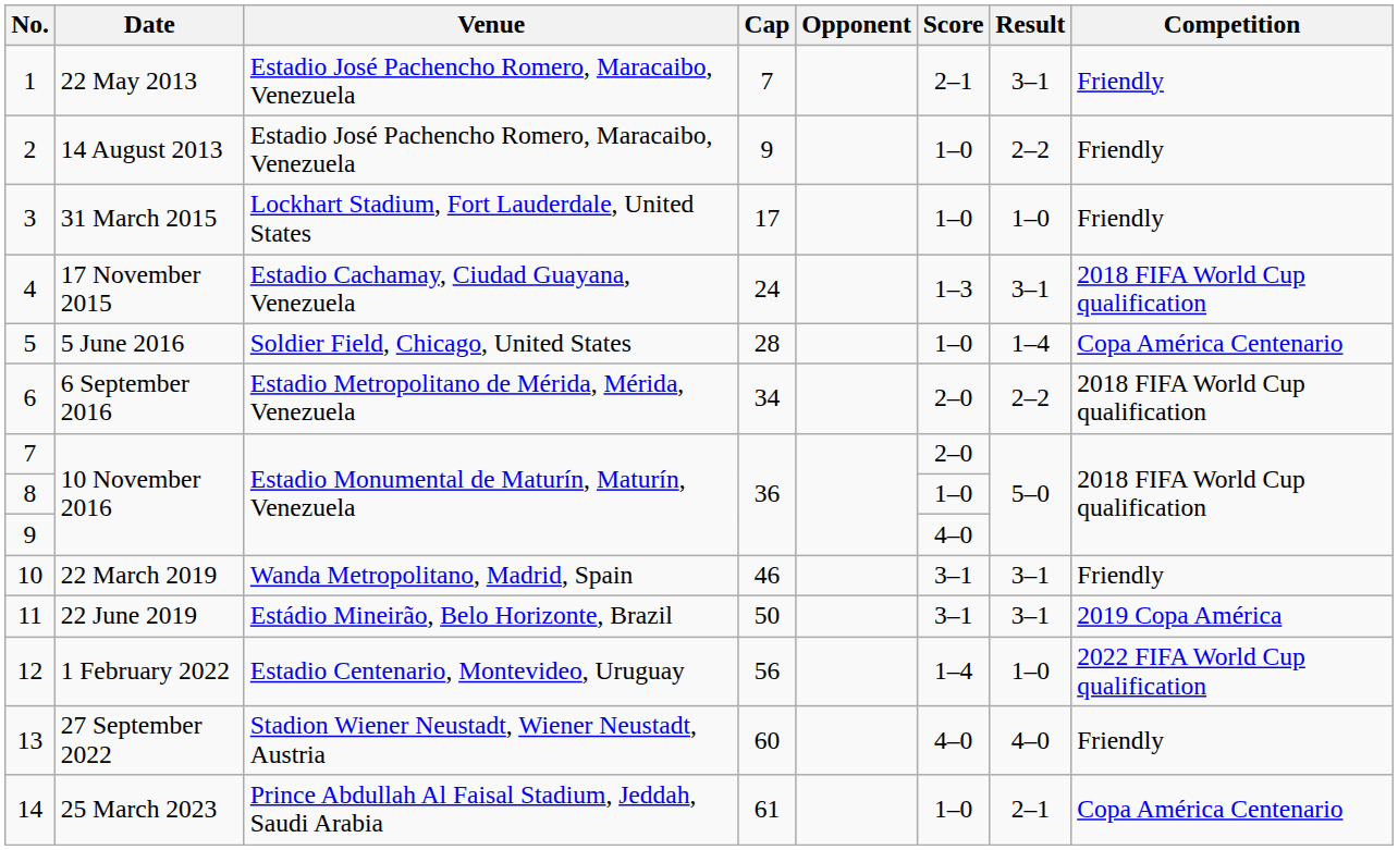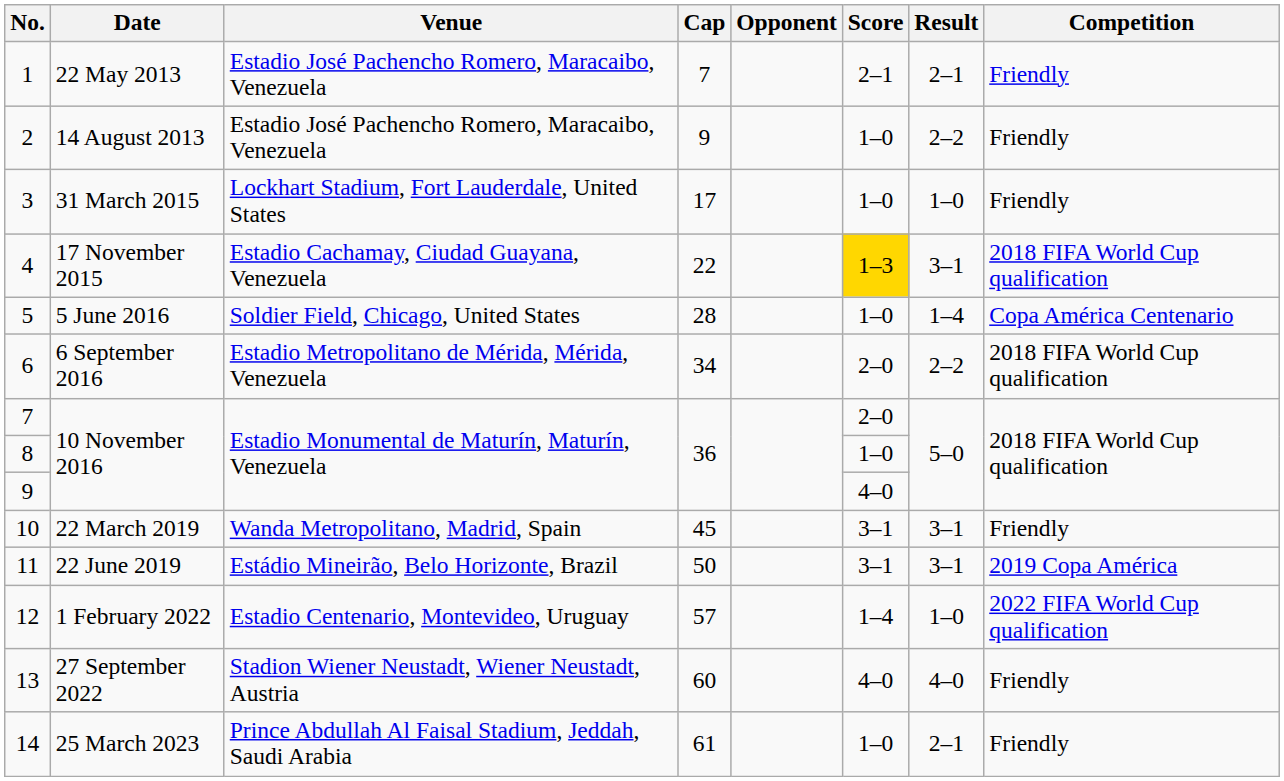 <table class="wikitable sortable">
 <tr>
 <th scope="col">No.</th>
 <th scope="col">Date</th>
 <th scope="col">Venue</th>
 <th scope="col">Cap</th>
 <th scope="col">Opponent</th>
 <th scope="col">Score</th>
 <th scope="col">Result</th>
 <th scope="col">Competition</th>
 </tr>
 <tr>
 <td align="center">1</td>
 <td>22 May 2013</td>
 <td><a href='#'>Estadio José Pachencho Romero</a>, <a href='#'>Maracaibo</a>, Venezuela</td>
 <td align="center">7</td>
 <td></td>
 <td align="center">2–1</td>
-<td align="center">3–1</td>
+<td align="center">2–1</td>
 <td><a href='#'>Friendly</a></td>
 </tr>
 <tr>
 <td align="center">2</td>
 <td>14 August 2013</td>
 <td>Estadio José Pachencho Romero, Maracaibo, Venezuela</td>
 <td align="center">9</td>
 <td></td>
 <td align="center">1–0</td>
 <td align="center">2–2</td>
 <td>Friendly</td>
 </tr>
 <tr>
 <td align="center">3</td>
 <td>31 March 2015</td>
 <td><a href='#'>Lockhart Stadium</a>, <a href='#'>Fort Lauderdale</a>, United States</td>
 <td align="center">17</td>
 <td></td>
 <td align="center">1–0</td>
 <td align="center">1–0</td>
 <td>Friendly</td>
 </tr>
 <tr>
 <td align="center">4</td>
 <td>17 November 2015</td>
 <td><a href='#'>Estadio Cachamay</a>, <a href='#'>Ciudad Guayana</a>, Venezuela</td>
-<td align="center">24</td>
+<td align="center">22</td>
 <td></td>
-<td align="center">1–3</td>
+<td align="center" style="background: gold;">1–3</td>
 <td align="center">3–1</td>
 <td><a href='#'>2018 FIFA World Cup qualification</a></td>
 </tr>
 <tr>
 <td align="center">5</td>
 <td>5 June 2016</td>
 <td><a href='#'>Soldier Field</a>, <a href='#'>Chicago</a>, United States</td>
 <td align="center">28</td>
 <td></td>
 <td align="center">1–0</td>
 <td align="center">1–4</td>
 <td><a href='#'>Copa América Centenario</a></td>
 </tr>
 <tr>
 <td align="center">6</td>
 <td>6 September 2016</td>
 <td><a href='#'>Estadio Metropolitano de Mérida</a>, <a href='#'>Mérida</a>, Venezuela</td>
 <td align="center">34</td>
 <td></td>
 <td align="center">2–0</td>
 <td align="center">2–2</td>
 <td>2018 FIFA World Cup qualification</td>
 </tr>
 <tr>
 <td align="center">7</td>
 <td rowspan="3">10 November 2016</td>
 <td rowspan="3"><a href='#'>Estadio Monumental de Maturín</a>, <a href='#'>Maturín</a>, Venezuela</td>
 <td rowspan="3" align="center">36</td>
 <td rowspan="3"></td>
 <td align="center">2–0</td>
 <td rowspan=3 align="center">5–0</td>
 <td rowspan="3">2018 FIFA World Cup qualification</td>
 </tr>
 <tr>
 <td align="center">8</td>
 <td align="center">1–0</td>
 </tr>
 <tr>
 <td align="center">9</td>
 <td align="center">4–0</td>
 </tr>
 <tr>
 <td align="center">10</td>
 <td>22 March 2019</td>
 <td><a href='#'>Wanda Metropolitano</a>, <a href='#'>Madrid</a>, Spain</td>
-<td align="center">46</td>
+<td align="center">45</td>
 <td></td>
 <td align="center">3–1</td>
 <td align="center">3–1</td>
 <td>Friendly</td>
 </tr>
 <tr>
 <td align="center">11</td>
 <td>22 June 2019</td>
 <td><a href='#'>Estádio Mineirão</a>, <a href='#'>Belo Horizonte</a>, Brazil</td>
 <td align="center">50</td>
 <td></td>
 <td align="center">3–1</td>
 <td align="center">3–1</td>
 <td><a href='#'>2019 Copa América</a></td>
 </tr>
 <tr>
 <td align="center">12</td>
 <td>1 February 2022</td>
 <td><a href='#'>Estadio Centenario</a>, <a href='#'>Montevideo</a>, Uruguay</td>
-<td align="center">56</td>
+<td align="center">57</td>
 <td></td>
 <td align="center">1–4</td>
 <td align="center">1–0</td>
 <td><a href='#'>2022 FIFA World Cup qualification</a></td>
 </tr>
 <tr>
 <td align="center">13</td>
 <td>27 September 2022</td>
 <td><a href='#'>Stadion Wiener Neustadt</a>, <a href='#'>Wiener Neustadt</a>, Austria</td>
 <td align="center">60</td>
 <td></td>
 <td align="center">4–0</td>
 <td align="center">4–0</td>
 <td>Friendly</td>
 </tr>
 <tr>
 <td align="center">14</td>
 <td>25 March 2023</td>
 <td><a href='#'>Prince Abdullah Al Faisal Stadium</a>, <a href='#'>Jeddah</a>, Saudi Arabia</td>
 <td align="center">61</td>
 <td></td>
 <td align="center">1–0</td>
 <td align=center>2–1</td>
-<td><a href='#'>Copa América Centenario</a></td>
+<td>Friendly</td>
 </tr>
 </table>
